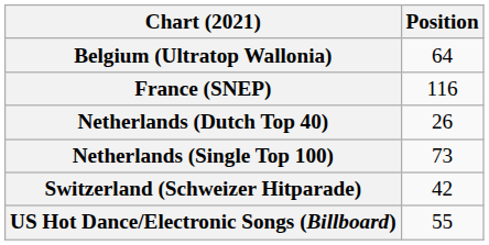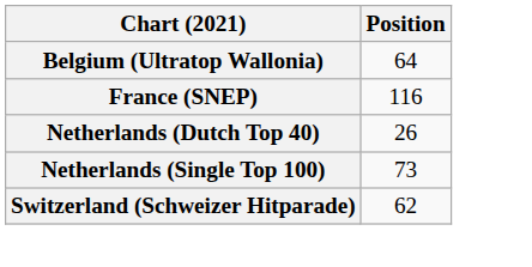 <table class="wikitable sortable plainrowheaders" style="text-align:center">
 <tr>
 <th scope="col">Chart (2021)</th>
 <th scope="col">Position</th>
 </tr>
 <tr>
 <th scope="row">Belgium (Ultratop Wallonia)</th>
 <td>64</td>
 </tr>
 <tr>
 <th scope="row">France (SNEP)</th>
 <td>116</td>
 </tr>
 <tr>
 <th scope="row">Netherlands (Dutch Top 40)</th>
 <td>26</td>
 </tr>
 <tr>
 <th scope="row">Netherlands (Single Top 100)</th>
 <td>73</td>
 </tr>
 <tr>
 <th scope="row">Switzerland (Schweizer Hitparade)</th>
-<td>42</td>
-</tr>
-<tr>
-<th scope="row">US Hot Dance/Electronic Songs (<em>Billboard</em>)</th>
-<td>55</td>
+<td>62</td>
 </tr>
 </table>
